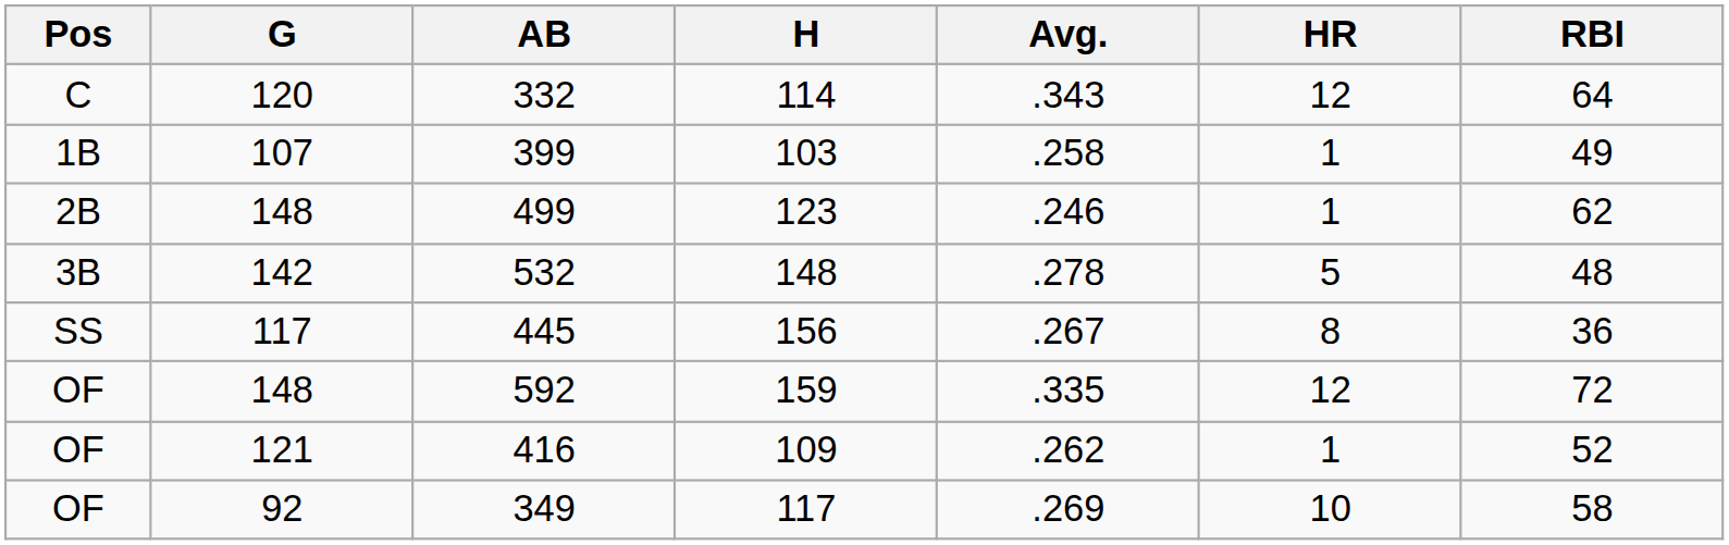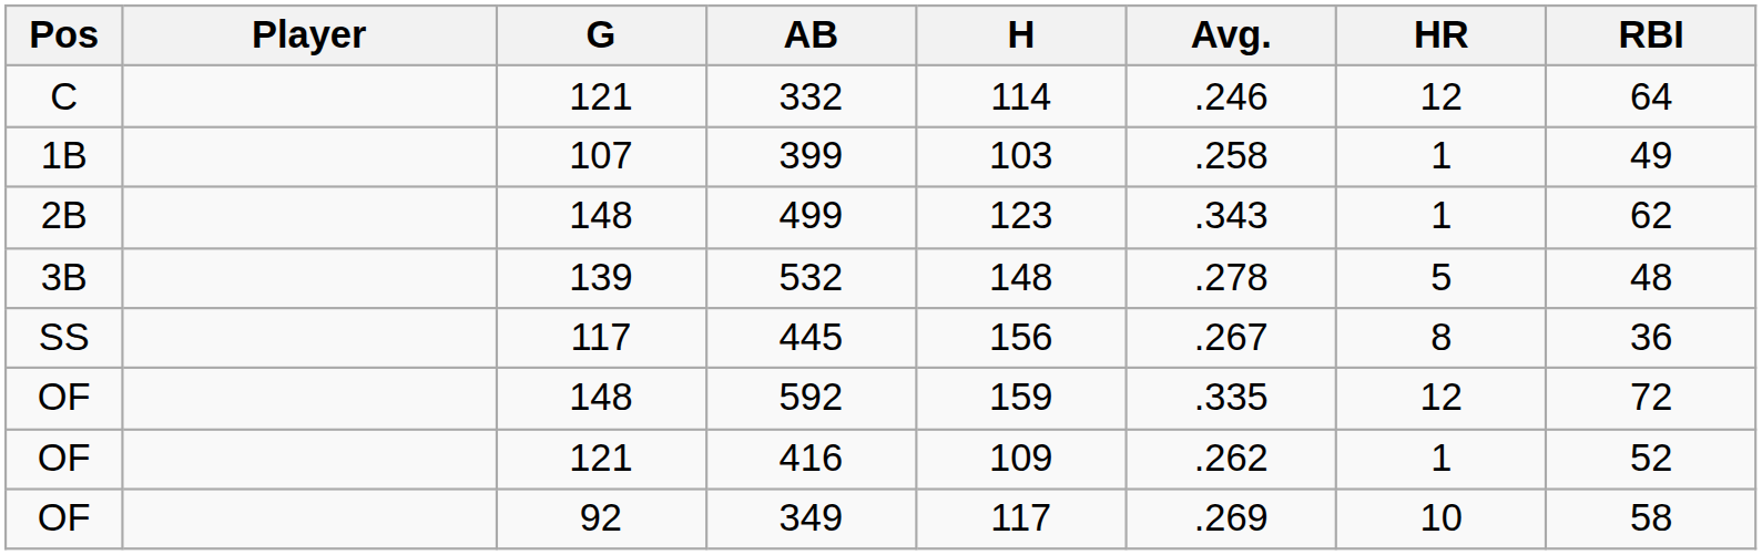 <table class="wikitable sortable">
 <tr>
 <th bgcolor="#DDDDFF" width="5%">Pos</th>
+<th bgcolor="#DDDDFF" width="16%">Player</th>
 <th bgcolor="#DDDDFF" width="9%">G</th>
 <th bgcolor="#DDDDFF" width="9%">AB</th>
 <th bgcolor="#DDDDFF" width="9%">H</th>
 <th bgcolor="#DDDDFF" width="9%">Avg.</th>
 <th bgcolor="#DDDDFF" width="9%">HR</th>
 <th bgcolor="#DDDDFF" width="9%">RBI</th>
 </tr>
 <tr align="center">
 <td>C</td>
-<td>120</td>
+<td></td>
+<td>121</td>
 <td>332</td>
 <td>114</td>
-<td>.343</td>
+<td>.246</td>
 <td>12</td>
 <td>64</td>
 </tr>
 <tr align="center">
 <td>1B</td>
+<td></td>
 <td>107</td>
 <td>399</td>
 <td>103</td>
 <td>.258</td>
 <td>1</td>
 <td>49</td>
 </tr>
 <tr align="center">
 <td>2B</td>
+<td></td>
 <td>148</td>
 <td>499</td>
 <td>123</td>
-<td>.246</td>
+<td>.343</td>
 <td>1</td>
 <td>62</td>
 </tr>
 <tr align="center">
 <td>3B</td>
-<td>142</td>
+<td></td>
+<td>139</td>
 <td>532</td>
 <td>148</td>
 <td>.278</td>
 <td>5</td>
 <td>48</td>
 </tr>
 <tr align="center">
 <td>SS</td>
+<td></td>
 <td>117</td>
 <td>445</td>
 <td>156</td>
 <td>.267</td>
 <td>8</td>
 <td>36</td>
 </tr>
 <tr align="center">
 <td>OF</td>
+<td></td>
 <td>148</td>
 <td>592</td>
 <td>159</td>
 <td>.335</td>
 <td>12</td>
 <td>72</td>
 </tr>
 <tr align="center">
 <td>OF</td>
+<td></td>
 <td>121</td>
 <td>416</td>
 <td>109</td>
 <td>.262</td>
 <td>1</td>
 <td>52</td>
 </tr>
 <tr align="center">
 <td>OF</td>
+<td></td>
 <td>92</td>
 <td>349</td>
 <td>117</td>
 <td>.269</td>
 <td>10</td>
 <td>58</td>
 </tr>
 </table>
